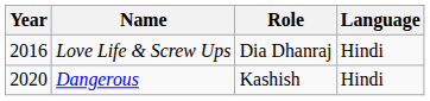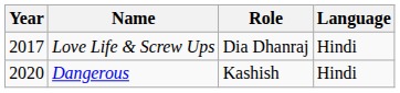 <table class="wikitable" text-align:center;">
 <tr>
 <th>Year</th>
 <th>Name</th>
 <th>Role</th>
 <th>Language</th>
 </tr>
 <tr>
-<td>2016</td>
+<td>2017</td>
 <td><em>Love Life & Screw Ups</em></td>
 <td>Dia Dhanraj</td>
 <td>Hindi</td>
 </tr>
 <tr>
 <td>2020</td>
 <td><em><a href='#'>Dangerous</a></em></td>
 <td>Kashish</td>
 <td>Hindi</td>
 </tr>
 </table>
